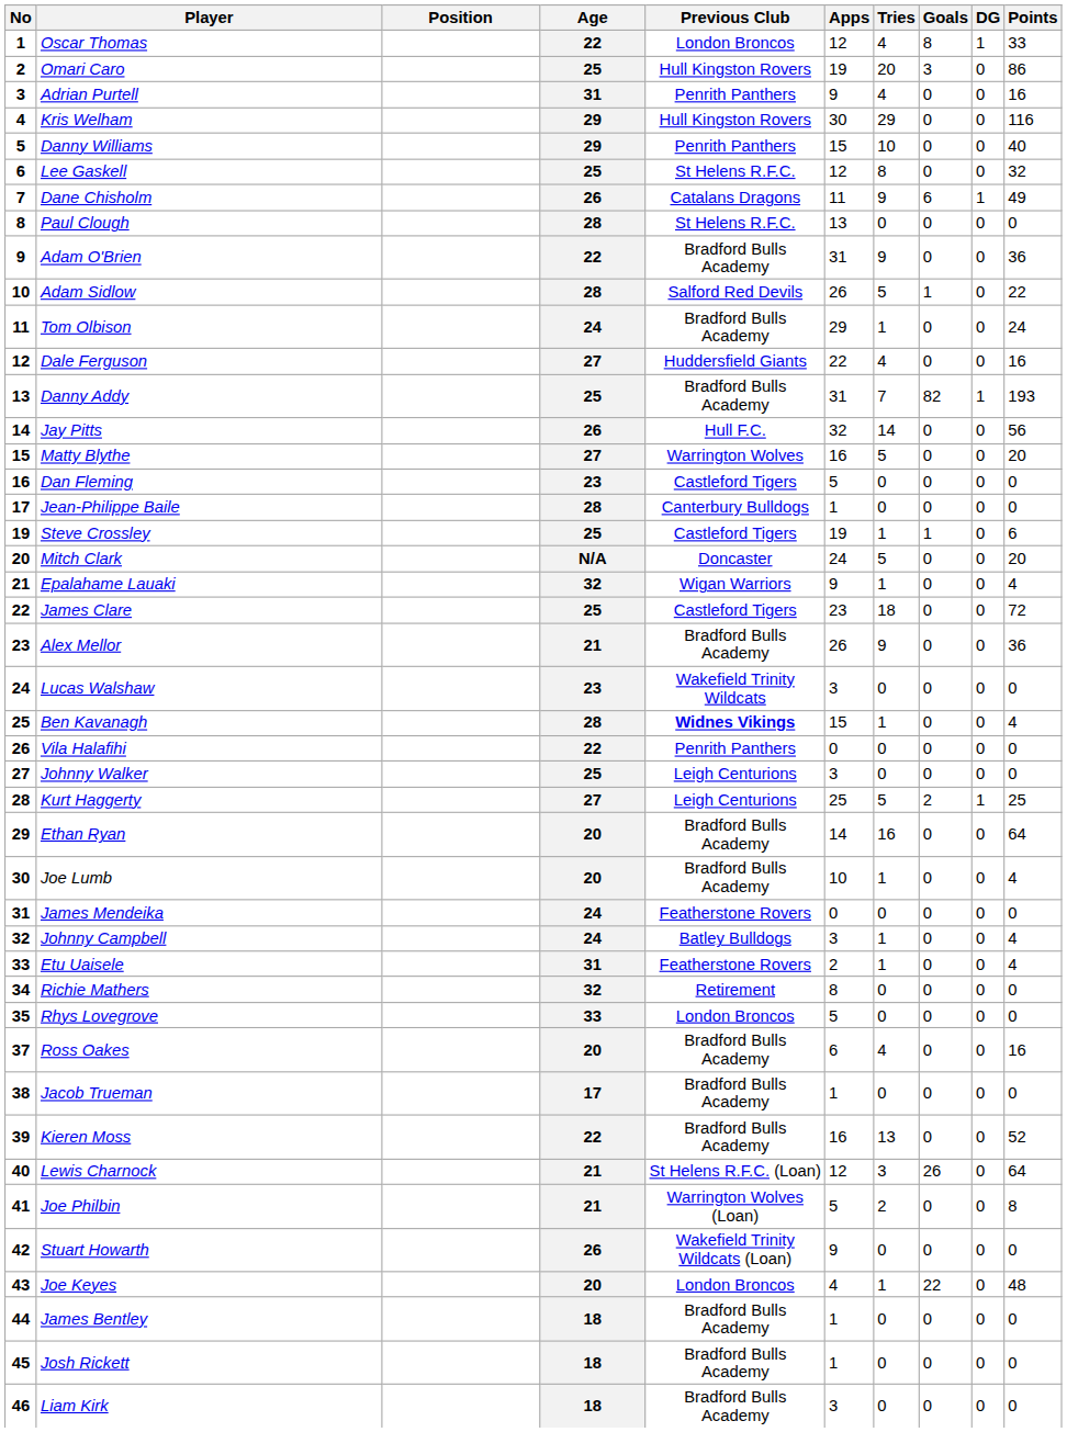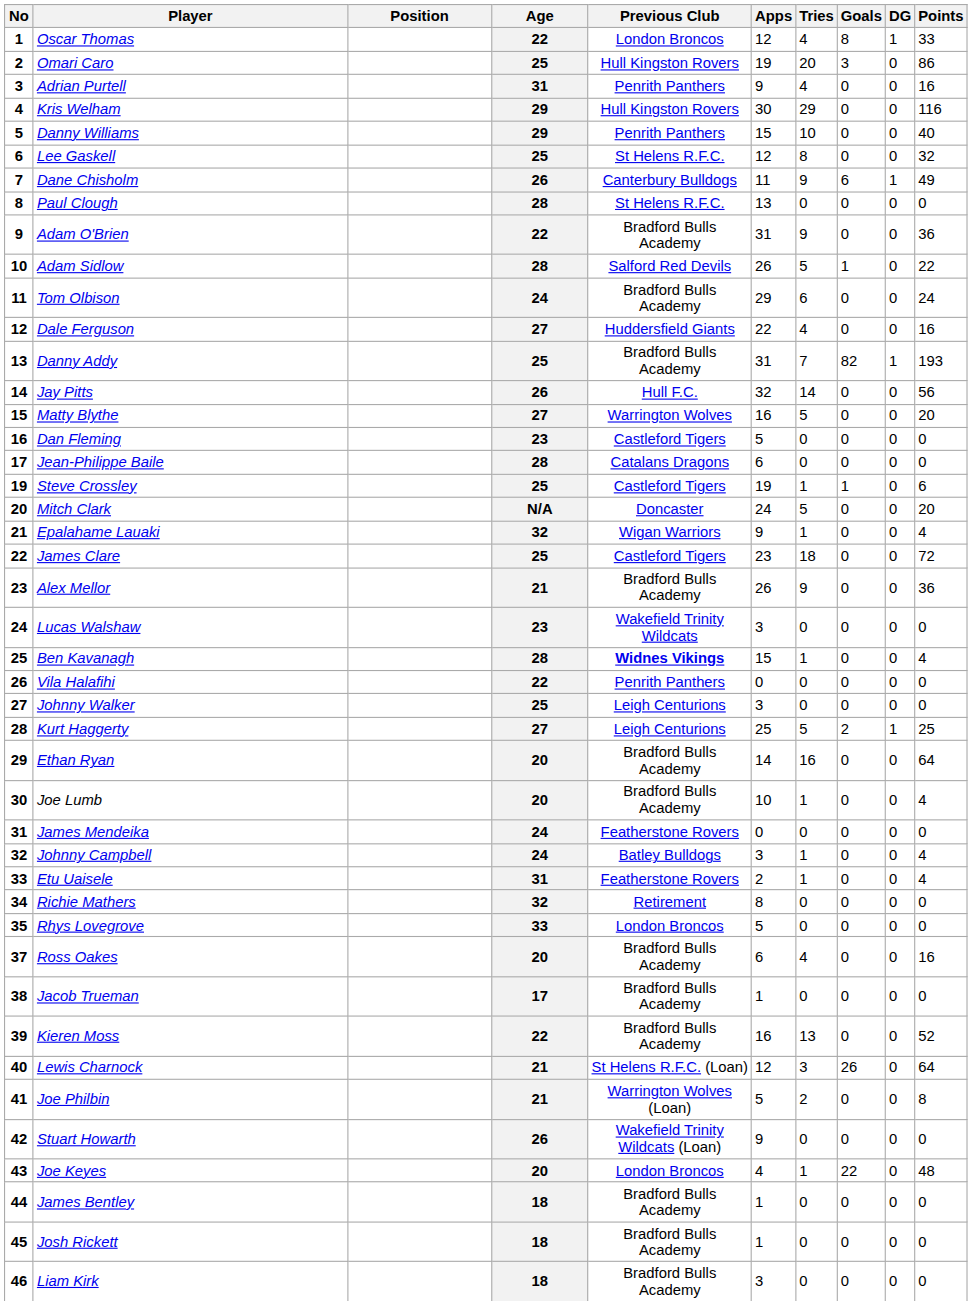 <table class="wikitable sortable"  style="width:100%; font-size:85%;">
 <tr style="background:#efefef;">
 <th width=3%>No</th>
 <th !width=47%>Player</th>
 <th width=15%>Position</th>
 <th width=1%>Age</th>
 <th width=17%>Previous Club</th>
 <th style="width:20px;">Apps</th>
 <th style="width:20px;">Tries</th>
 <th style="width:20px;">Goals</th>
 <th style="width:20px;">DG</th>
 <th style="width:20px;">Points</th>
 </tr>
 <tr style="background:#fff;">
 <td align=center><strong>1</strong></td>
 <td><em><a href='#'>Oscar Thomas</a></em></td>
 <td align=center></td>
 <th width=10%>22</th>
 <td align=center><a href='#'>London Broncos</a></td>
 <td align=centre>12</td>
 <td align=centre>4</td>
 <td align=centre>8</td>
 <td align=centre>1</td>
 <td align=centre>33</td>
 </tr>
 <tr style="background:#fff;">
 <td align=center><strong>2</strong></td>
 <td><em><a href='#'>Omari Caro</a></em></td>
 <td align=center></td>
 <th width=10%>25</th>
 <td align=center><a href='#'>Hull Kingston Rovers</a></td>
 <td align=centre>19</td>
 <td align=centre>20</td>
 <td align=centre>3</td>
 <td align=centre>0</td>
 <td align=centre>86</td>
 </tr>
 <tr style="background:#fff;">
 <td align=center><strong>3</strong></td>
 <td><em><a href='#'>Adrian Purtell</a></em></td>
 <td align=center></td>
 <th width=10%>31</th>
 <td align=center><a href='#'>Penrith Panthers</a></td>
 <td align=centre>9</td>
 <td align=centre>4</td>
 <td align=centre>0</td>
 <td align=centre>0</td>
 <td align=centre>16</td>
 </tr>
 <tr style="background:#fff;">
 <td align=center><strong>4</strong></td>
 <td><em><a href='#'>Kris Welham</a></em></td>
 <td align=center></td>
 <th width=10%>29</th>
 <td align=center><a href='#'>Hull Kingston Rovers</a></td>
 <td align=centre>30</td>
 <td align=centre>29</td>
 <td align=centre>0</td>
 <td align=centre>0</td>
 <td align=centre>116</td>
 </tr>
 <tr style="background:#fff;">
 <td align=center><strong>5</strong></td>
 <td><em><a href='#'>Danny Williams</a></em></td>
 <td align=center></td>
 <th width=10%>29</th>
 <td align=center><a href='#'>Penrith Panthers</a></td>
 <td align=centre>15</td>
 <td align=centre>10</td>
 <td align=centre>0</td>
 <td align=centre>0</td>
 <td align=centre>40</td>
 </tr>
 <tr style="background:#fff;">
 <td align=center><strong>6</strong></td>
 <td><em><a href='#'>Lee Gaskell</a></em></td>
 <td align=center></td>
 <th width=10%>25</th>
 <td align=center><a href='#'>St Helens R.F.C.</a></td>
 <td align=centre>12</td>
 <td align=centre>8</td>
 <td align=centre>0</td>
 <td align=centre>0</td>
 <td align=centre>32</td>
 </tr>
 <tr style="background:#fff;">
 <td align=center><strong>7</strong></td>
 <td><em><a href='#'>Dane Chisholm</a></em></td>
 <td align=center></td>
 <th width=10%>26</th>
-<td align=center><a href='#'>Catalans Dragons</a></td>
+<td align=center><a href='#'>Canterbury Bulldogs</a></td>
 <td align=centre>11</td>
 <td align=centre>9</td>
 <td align=centre>6</td>
 <td align=centre>1</td>
 <td align=centre>49</td>
 </tr>
 <tr style="background:#fff;">
 <td align=center><strong>8</strong></td>
 <td><em><a href='#'>Paul Clough</a></em></td>
 <td align=center></td>
 <th width=10%>28</th>
 <td align=center><a href='#'>St Helens R.F.C.</a></td>
 <td align=centre>13</td>
 <td align=centre>0</td>
 <td align=centre>0</td>
 <td align=centre>0</td>
 <td align=centre>0</td>
 </tr>
 <tr style="background:#fff;">
 <td align=center><strong>9</strong></td>
 <td><em><a href='#'>Adam O'Brien</a></em></td>
 <td align=center></td>
 <th width=10%>22</th>
 <td align=center>Bradford Bulls Academy</td>
 <td align=centre>31</td>
 <td align=centre>9</td>
 <td align=centre>0</td>
 <td align=centre>0</td>
 <td align=centre>36</td>
 </tr>
 <tr style="background:#fff;">
 <td align=center><strong>10</strong></td>
 <td><em><a href='#'>Adam Sidlow</a></em></td>
 <td align=center></td>
 <th width=10%>28</th>
 <td align=center><a href='#'>Salford Red Devils</a></td>
 <td align=centre>26</td>
 <td align=centre>5</td>
 <td align=centre>1</td>
 <td align=centre>0</td>
 <td align=centre>22</td>
 </tr>
 <tr style="background:#fff;">
 <td align=center><strong>11</strong></td>
 <td><em><a href='#'>Tom Olbison</a></em></td>
 <td align=center></td>
 <th width=10%>24</th>
 <td align=center>Bradford Bulls Academy</td>
 <td align=centre>29</td>
-<td align=centre>1</td>
+<td align=centre>6</td>
 <td align=centre>0</td>
 <td align=centre>0</td>
 <td align=centre>24</td>
 </tr>
 <tr style="background:#fff;">
 <td align=center><strong>12</strong></td>
 <td><em><a href='#'>Dale Ferguson</a></em></td>
 <td align=center></td>
 <th width=10%>27</th>
 <td align=center><a href='#'>Huddersfield Giants</a></td>
 <td align=centre>22</td>
 <td align=centre>4</td>
 <td align=centre>0</td>
 <td align=centre>0</td>
 <td align=centre>16</td>
 </tr>
 <tr style="background:#fff;">
 <td align=center><strong>13</strong></td>
 <td><em><a href='#'>Danny Addy</a></em></td>
 <td align=center></td>
 <th width=10%>25</th>
 <td align=center>Bradford Bulls Academy</td>
 <td align=centre>31</td>
 <td align=centre>7</td>
 <td align=centre>82</td>
 <td align=centre>1</td>
 <td align=centre>193</td>
 </tr>
 <tr style="background:#fff;">
 <td align=center><strong>14</strong></td>
 <td><em><a href='#'>Jay Pitts</a></em></td>
 <td align=center></td>
 <th width=10%>26</th>
 <td align=center><a href='#'>Hull F.C.</a></td>
 <td align=centre>32</td>
 <td align=centre>14</td>
 <td align=centre>0</td>
 <td align=centre>0</td>
 <td align=centre>56</td>
 </tr>
 <tr style="background:#fff;">
 <td align=center><strong>15</strong></td>
 <td><em><a href='#'>Matty Blythe</a></em></td>
 <td align=center></td>
 <th width=10%>27</th>
 <td align=center><a href='#'>Warrington Wolves</a></td>
 <td align=centre>16</td>
 <td align=centre>5</td>
 <td align=centre>0</td>
 <td align=centre>0</td>
 <td align=centre>20</td>
 </tr>
 <tr style="background:#fff;">
 <td align=center><strong>16</strong></td>
 <td><em><a href='#'>Dan Fleming</a></em></td>
 <td align=center></td>
 <th width=10%>23</th>
 <td align=center><a href='#'>Castleford Tigers</a></td>
 <td align=centre>5</td>
 <td align=centre>0</td>
 <td align=centre>0</td>
 <td align=centre>0</td>
 <td align=centre>0</td>
 </tr>
 <tr style="background:#fff;">
 <td align=center><strong>17</strong></td>
 <td><em><a href='#'>Jean-Philippe Baile</a></em></td>
 <td align=center></td>
 <th width=10%>28</th>
-<td align=center><a href='#'>Canterbury Bulldogs</a></td>
-<td align=centre>1</td>
+<td align=center><a href='#'>Catalans Dragons</a></td>
+<td align=centre>6</td>
 <td align=centre>0</td>
 <td align=centre>0</td>
 <td align=centre>0</td>
 <td align=centre>0</td>
 </tr>
 <tr style="background:#fff;">
 <td align=center><strong>19</strong></td>
 <td><em><a href='#'>Steve Crossley</a></em></td>
 <td align=center></td>
 <th width=10%>25</th>
 <td align=center><a href='#'>Castleford Tigers</a></td>
 <td align=centre>19</td>
 <td align=centre>1</td>
 <td align=centre>1</td>
 <td align=centre>0</td>
 <td align=centre>6</td>
 </tr>
 <tr style="background:#fff;">
 <td align=center><strong>20</strong></td>
 <td><em><a href='#'>Mitch Clark</a></em></td>
 <td align=center></td>
 <th width=10%>N/A</th>
 <td align=center><a href='#'>Doncaster</a></td>
 <td align=centre>24</td>
 <td align=centre>5</td>
 <td align=centre>0</td>
 <td align=centre>0</td>
 <td align=centre>20</td>
 </tr>
 <tr style="background:#fff;">
 <td align=center><strong>21</strong></td>
 <td><em><a href='#'>Epalahame Lauaki</a></em></td>
 <td align=center></td>
 <th width=10%>32</th>
 <td align=center><a href='#'>Wigan Warriors</a></td>
 <td align=centre>9</td>
 <td align=centre>1</td>
 <td align=centre>0</td>
 <td align=centre>0</td>
 <td align=centre>4</td>
 </tr>
 <tr style="background:#fff;">
 <td align=center><strong>22</strong></td>
 <td><em><a href='#'>James Clare</a></em></td>
 <td align=center></td>
 <th width=10%>25</th>
 <td align=center><a href='#'>Castleford Tigers</a></td>
 <td align=centre>23</td>
 <td align=centre>18</td>
 <td align=centre>0</td>
 <td align=centre>0</td>
 <td align=centre>72</td>
 </tr>
 <tr style="background:#fff;">
 <td align=center><strong>23</strong></td>
 <td><em><a href='#'>Alex Mellor</a></em></td>
 <td align=center></td>
 <th width=10%>21</th>
 <td align=center>Bradford Bulls Academy</td>
 <td align=centre>26</td>
 <td align=centre>9</td>
 <td align=centre>0</td>
 <td align=centre>0</td>
 <td align=centre>36</td>
 </tr>
 <tr style="background:#fff;">
 <td align=center><strong>24</strong></td>
 <td><em><a href='#'>Lucas Walshaw</a></em></td>
 <td align=center></td>
 <th width=10%>23</th>
 <td align=center><a href='#'>Wakefield Trinity Wildcats</a></td>
 <td align=centre>3</td>
 <td align=centre>0</td>
 <td align=centre>0</td>
 <td align=centre>0</td>
 <td align=centre>0</td>
 </tr>
 <tr style="background:#fff;">
 <td align=center><strong>25</strong></td>
 <td><em><a href='#'>Ben Kavanagh</a></em></td>
 <td align=center></td>
 <th width=10%>28</th>
 <td align=center><strong><a href='#'>Widnes Vikings</a></strong></td>
 <td align=centre>15</td>
 <td align=centre>1</td>
 <td align=centre>0</td>
 <td align=centre>0</td>
 <td align=centre>4</td>
 </tr>
 <tr style="background:#fff;">
 <td align=center><strong>26</strong></td>
 <td><em><a href='#'>Vila Halafihi</a></em></td>
 <td align=center></td>
 <th width=10%>22</th>
 <td align=center><a href='#'>Penrith Panthers</a></td>
 <td align=centre>0</td>
 <td align=centre>0</td>
 <td align=centre>0</td>
 <td align=centre>0</td>
 <td align=centre>0</td>
 </tr>
 <tr style="background:#fff;">
 <td align=center><strong>27</strong></td>
 <td><em><a href='#'>Johnny Walker</a></em></td>
 <td align=center></td>
 <th width=10%>25</th>
 <td align=center><a href='#'>Leigh Centurions</a></td>
 <td align=centre>3</td>
 <td align=centre>0</td>
 <td align=centre>0</td>
 <td align=centre>0</td>
 <td align=centre>0</td>
 </tr>
 <tr style="background:#fff;">
 <td align=center><strong>28</strong></td>
 <td><em><a href='#'>Kurt Haggerty</a></em></td>
 <td align=center></td>
 <th width=10%>27</th>
 <td align=center><a href='#'>Leigh Centurions</a></td>
 <td align=centre>25</td>
 <td align=centre>5</td>
 <td align=centre>2</td>
 <td align=centre>1</td>
 <td align=centre>25</td>
 </tr>
 <tr style="background:#fff;">
 <td align=center><strong>29</strong></td>
 <td><em><a href='#'>Ethan Ryan</a></em></td>
 <td align=center></td>
 <th width=10%>20</th>
 <td align=center>Bradford Bulls Academy</td>
 <td align=centre>14</td>
 <td align=centre>16</td>
 <td align=centre>0</td>
 <td align=centre>0</td>
 <td align=centre>64</td>
 </tr>
 <tr style="background:#fff;">
 <td align=center><strong>30</strong></td>
 <td><em>Joe Lumb</em></td>
 <td align=center></td>
 <th width=10%>20</th>
 <td align=center>Bradford Bulls Academy</td>
 <td align=centre>10</td>
 <td align=centre>1</td>
 <td align=centre>0</td>
 <td align=centre>0</td>
 <td align=centre>4</td>
 </tr>
 <tr style="background:#fff;">
 <td align=center><strong>31</strong></td>
 <td><em><a href='#'>James Mendeika</a></em></td>
 <td align=center></td>
 <th width=10%>24</th>
 <td align=center><a href='#'>Featherstone Rovers</a></td>
 <td align=centre>0</td>
 <td align=centre>0</td>
 <td align=centre>0</td>
 <td align=centre>0</td>
 <td align=centre>0</td>
 </tr>
 <tr style="background:#fff;">
 <td align=center><strong>32</strong></td>
 <td><em><a href='#'>Johnny Campbell</a></em></td>
 <td align=center></td>
 <th width=10%>24</th>
 <td align=center><a href='#'>Batley Bulldogs</a></td>
 <td align=centre>3</td>
 <td align=centre>1</td>
 <td align=centre>0</td>
 <td align=centre>0</td>
 <td align=centre>4</td>
 </tr>
 <tr style="background:#fff;">
 <td align=center><strong>33</strong></td>
 <td><em><a href='#'>Etu Uaisele</a></em></td>
 <td align=center></td>
 <th width=10%>31</th>
 <td align=center><a href='#'>Featherstone Rovers</a></td>
 <td align=centre>2</td>
 <td align=centre>1</td>
 <td align=centre>0</td>
 <td align=centre>0</td>
 <td align=centre>4</td>
 </tr>
 <tr style="background:#fff;">
 <td align=center><strong>34</strong></td>
 <td><em><a href='#'>Richie Mathers</a></em></td>
 <td align=center></td>
 <th width=10%>32</th>
 <td align=center><a href='#'>Retirement</a></td>
 <td align=centre>8</td>
 <td align=centre>0</td>
 <td align=centre>0</td>
 <td align=centre>0</td>
 <td align=centre>0</td>
 </tr>
 <tr style="background:#fff;">
 <td align=center><strong>35</strong></td>
 <td><em><a href='#'>Rhys Lovegrove</a></em></td>
 <td align=center></td>
 <th width=10%>33</th>
 <td align=center><a href='#'>London Broncos</a></td>
 <td align=centre>5</td>
 <td align=centre>0</td>
 <td align=centre>0</td>
 <td align=centre>0</td>
 <td align=centre>0</td>
 </tr>
 <tr style="background:#fff;">
 <td align=center><strong>37</strong></td>
 <td><em><a href='#'>Ross Oakes</a></em></td>
 <td align=center></td>
 <th width=10%>20</th>
 <td align=center>Bradford Bulls Academy</td>
 <td align=centre>6</td>
 <td align=centre>4</td>
 <td align=centre>0</td>
 <td align=centre>0</td>
 <td align=centre>16</td>
 </tr>
 <tr style="background:#fff;">
 <td align=center><strong>38</strong></td>
 <td><em><a href='#'>Jacob Trueman</a></em></td>
 <td align=center></td>
 <th width=10%>17</th>
 <td align=center>Bradford Bulls Academy</td>
 <td align=centre>1</td>
 <td align=centre>0</td>
 <td align=centre>0</td>
 <td align=centre>0</td>
 <td align=centre>0</td>
 </tr>
 <tr style="background:#fff;">
 <td align=center><strong>39</strong></td>
 <td><em><a href='#'>Kieren Moss</a></em></td>
 <td align=center></td>
 <th width=10%>22</th>
 <td align=center>Bradford Bulls Academy</td>
 <td align=centre>16</td>
 <td align=centre>13</td>
 <td align=centre>0</td>
 <td align=centre>0</td>
 <td align=centre>52</td>
 </tr>
 <tr style="background:#fff;">
 <td align=center><strong>40</strong></td>
 <td><em><a href='#'>Lewis Charnock</a></em></td>
 <td align=center></td>
 <th width=10%>21</th>
 <td align=center><a href='#'>St Helens R.F.C.</a> (Loan)</td>
 <td align=centre>12</td>
 <td align=centre>3</td>
 <td align=centre>26</td>
 <td align=centre>0</td>
 <td align=centre>64</td>
 </tr>
 <tr style="background:#fff;">
 <td align=center><strong>41</strong></td>
 <td><em><a href='#'>Joe Philbin</a></em></td>
 <td align=center></td>
 <th width=10%>21</th>
 <td align=center><a href='#'>Warrington Wolves</a> (Loan)</td>
 <td align=centre>5</td>
 <td align=centre>2</td>
 <td align=centre>0</td>
 <td align=centre>0</td>
 <td align=centre>8</td>
 </tr>
 <tr style="background:#fff;">
 <td align=center><strong>42</strong></td>
 <td><em><a href='#'>Stuart Howarth</a></em></td>
 <td align=center></td>
 <th width=10%>26</th>
 <td align=center><a href='#'>Wakefield Trinity Wildcats</a> (Loan)</td>
 <td align=centre>9</td>
 <td align=centre>0</td>
 <td align=centre>0</td>
 <td align=centre>0</td>
 <td align=centre>0</td>
 </tr>
 <tr style="background:#fff;">
 <td align=center><strong>43</strong></td>
 <td><em><a href='#'>Joe Keyes</a></em></td>
 <td align=center></td>
 <th width=10%>20</th>
 <td align=center><a href='#'>London Broncos</a></td>
 <td align=centre>4</td>
 <td align=centre>1</td>
 <td align=centre>22</td>
 <td align=centre>0</td>
 <td align=centre>48</td>
 </tr>
 <tr style="background:#fff;">
 <td align=center><strong>44</strong></td>
 <td><em><a href='#'>James Bentley</a></em></td>
 <td align=center></td>
 <th width=10%>18</th>
 <td align=center>Bradford Bulls Academy</td>
 <td align=centre>1</td>
 <td align=centre>0</td>
 <td align=centre>0</td>
 <td align=centre>0</td>
 <td align=centre>0</td>
 </tr>
 <tr style="background:#fff;">
 <td align=center><strong>45</strong></td>
 <td><em><a href='#'>Josh Rickett</a></em></td>
 <td align=center></td>
 <th width=10%>18</th>
 <td align=center>Bradford Bulls Academy</td>
 <td align=centre>1</td>
 <td align=centre>0</td>
 <td align=centre>0</td>
 <td align=centre>0</td>
 <td align=centre>0</td>
 </tr>
 <tr style="background:#fff;">
 <td align=center><strong>46</strong></td>
 <td><em><a href='#'>Liam Kirk</a></em></td>
 <td align=center></td>
 <th width=10%>18</th>
 <td align=center>Bradford Bulls Academy</td>
 <td align=centre>3</td>
 <td align=centre>0</td>
 <td align=centre>0</td>
 <td align=centre>0</td>
 <td align=centre>0</td>
 </tr>
 </table>
